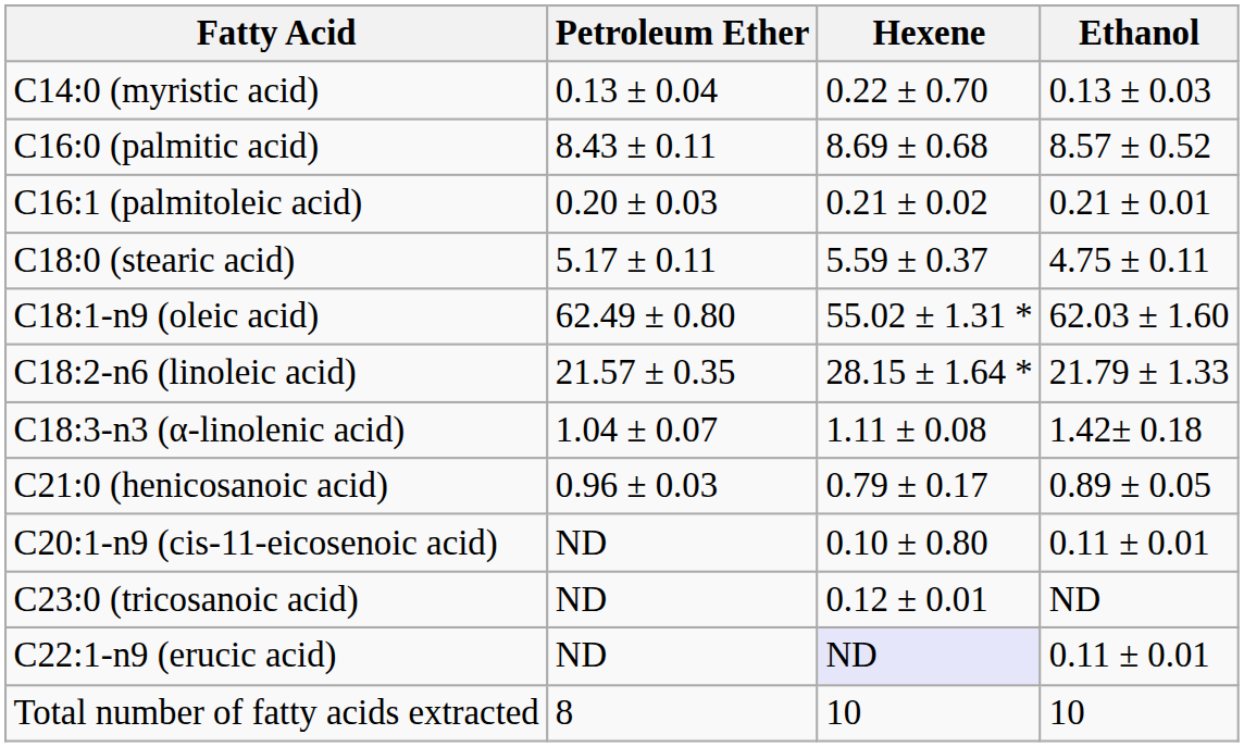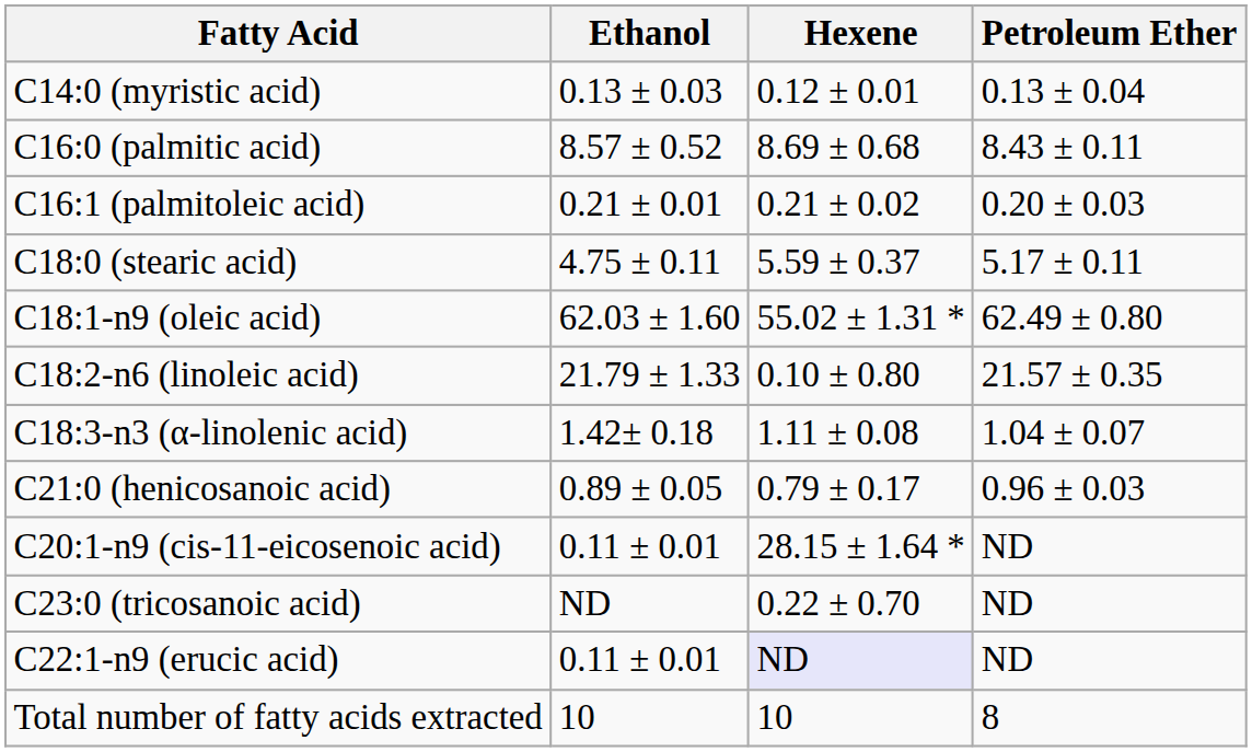 <table class="wikitable">
 <tr>
 <th>Fatty Acid</th>
+<th>Ethanol</th>
+<th>Hexene</th>
 <th>Petroleum Ether</th>
-<th>Hexene</th>
-<th>Ethanol</th>
 </tr>
 <tr>
 <td>C14:0 (myristic acid)</td>
+<td>0.13 ± 0.03</td>
+<td>0.12 ± 0.01</td>
 <td>0.13 ± 0.04</td>
-<td>0.22 ± 0.70</td>
-<td>0.13 ± 0.03</td>
 </tr>
 <tr>
 <td>C16:0 (palmitic acid)</td>
+<td>8.57 ± 0.52</td>
+<td>8.69 ± 0.68</td>
 <td>8.43 ± 0.11</td>
-<td>8.69 ± 0.68</td>
-<td>8.57 ± 0.52</td>
 </tr>
 <tr>
 <td>C16:1 (palmitoleic acid)</td>
+<td>0.21 ± 0.01</td>
+<td>0.21 ± 0.02</td>
 <td>0.20 ± 0.03</td>
-<td>0.21 ± 0.02</td>
-<td>0.21 ± 0.01</td>
 </tr>
 <tr>
 <td>C18:0 (stearic acid)</td>
+<td>4.75 ± 0.11</td>
+<td>5.59 ± 0.37</td>
 <td>5.17 ± 0.11</td>
-<td>5.59 ± 0.37</td>
-<td>4.75 ± 0.11</td>
 </tr>
 <tr>
 <td>C18:1-n9 (oleic acid)</td>
+<td>62.03 ± 1.60</td>
+<td>55.02 ± 1.31 *</td>
 <td>62.49 ± 0.80</td>
-<td>55.02 ± 1.31 *</td>
-<td>62.03 ± 1.60</td>
 </tr>
 <tr>
 <td>C18:2-n6 (linoleic acid)</td>
+<td>21.79 ± 1.33</td>
+<td>0.10 ± 0.80</td>
 <td>21.57 ± 0.35</td>
-<td>28.15 ± 1.64 *</td>
-<td>21.79 ± 1.33</td>
 </tr>
 <tr>
 <td>C18:3-n3 (α-linolenic acid)</td>
+<td>1.42± 0.18</td>
+<td>1.11 ± 0.08</td>
 <td>1.04 ± 0.07</td>
-<td>1.11 ± 0.08</td>
-<td>1.42± 0.18</td>
 </tr>
 <tr>
 <td>C21:0 (henicosanoic acid)</td>
+<td>0.89 ± 0.05</td>
+<td>0.79 ± 0.17</td>
 <td>0.96 ± 0.03</td>
-<td>0.79 ± 0.17</td>
-<td>0.89 ± 0.05</td>
 </tr>
 <tr>
 <td>C20:1-n9 (cis-11-eicosenoic acid)</td>
+<td>0.11 ± 0.01</td>
+<td>28.15 ± 1.64 *</td>
 <td>ND</td>
-<td>0.10 ± 0.80</td>
-<td>0.11 ± 0.01</td>
 </tr>
 <tr>
 <td>C23:0 (tricosanoic acid)</td>
 <td>ND</td>
-<td>0.12 ± 0.01</td>
+<td>0.22 ± 0.70</td>
 <td>ND</td>
 </tr>
 <tr>
 <td>C22:1-n9 (erucic acid)</td>
+<td>0.11 ± 0.01</td>
+<td style="background: lavender;">ND</td>
 <td>ND</td>
-<td style="background: lavender;">ND</td>
-<td>0.11 ± 0.01</td>
 </tr>
 <tr>
 <td>Total number of fatty acids extracted</td>
-<td>8</td>
 <td>10</td>
 <td>10</td>
+<td>8</td>
 </tr>
 </table>
